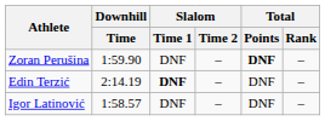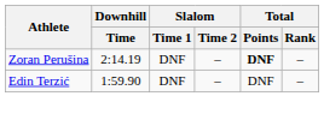 <table class="wikitable" style="font-size:90%">
 <tr>
 <th rowspan="2">Athlete</th>
 <th>Downhill</th>
 <th colspan="2">Slalom</th>
 <th colspan="2">Total</th>
 </tr>
 <tr>
 <th>Time</th>
 <th>Time 1</th>
 <th>Time 2</th>
 <th>Points</th>
 <th>Rank</th>
 </tr>
 <tr>
 <td><a href='#'>Zoran Perušina</a></td>
-<td align="center">1:59.90</td>
+<td align="center">2:14.19</td>
 <td align="center">DNF</td>
 <td align="center">–</td>
 <td align="center"><strong>DNF</strong></td>
 <td align="center">–</td>
 </tr>
 <tr>
 <td><a href='#'>Edin Terzić</a></td>
-<td align="center">2:14.19</td>
-<td align="center"><strong>DNF</strong></td>
-<td align="center">–</td>
-<td align="center">DNF</td>
-<td align="center">–</td>
-</tr>
-<tr>
-<td><a href='#'>Igor Latinović</a></td>
-<td align="center">1:58.57</td>
+<td align="center">1:59.90</td>
 <td align="center">DNF</td>
 <td align="center">–</td>
 <td align="center">DNF</td>
 <td align="center">–</td>
 </tr>
 </table>
